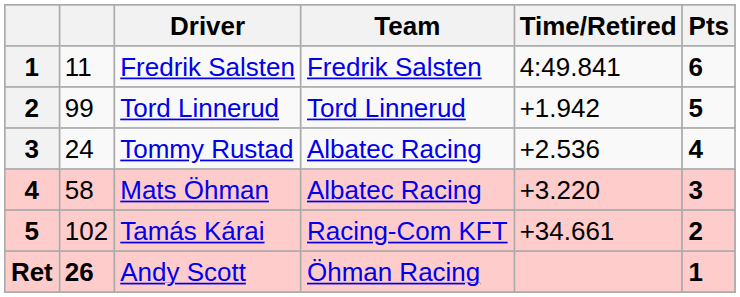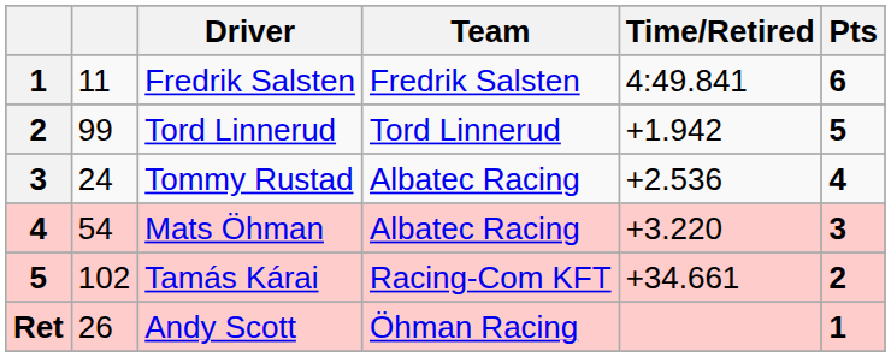 <table class=wikitable style="font-size:95%">
 <tr>
 <th></th>
 <th></th>
 <th>Driver</th>
 <th>Team</th>
 <th>Time/Retired</th>
 <th>Pts</th>
 </tr>
 <tr>
 <th>1</th>
 <td>11</td>
 <td> <a href='#'>Fredrik Salsten</a></td>
 <td><a href='#'>Fredrik Salsten</a></td>
 <td>4:49.841</td>
 <td><strong>6</strong></td>
 </tr>
 <tr>
 <th>2</th>
 <td>99</td>
 <td> <a href='#'>Tord Linnerud</a></td>
 <td><a href='#'>Tord Linnerud</a></td>
 <td>+1.942</td>
 <td><strong>5</strong></td>
 </tr>
 <tr>
 <th>3</th>
 <td>24</td>
 <td> <a href='#'>Tommy Rustad</a></td>
 <td><a href='#'>Albatec Racing</a></td>
 <td>+2.536</td>
 <td><strong>4</strong></td>
 </tr>
 <tr>
 <th style="background:#ffcccc;">4</th>
-<td style="background:#ffcccc;">58</td>
+<td style="background:#ffcccc;">54</td>
 <td style="background:#ffcccc;"> <a href='#'>Mats Öhman</a></td>
 <td style="background:#ffcccc;"><a href='#'>Albatec Racing</a></td>
 <td style="background:#ffcccc;">+3.220</td>
 <td style="background:#ffcccc;"><strong>3</strong></td>
 </tr>
 <tr>
 <th style="background:#ffcccc;">5</th>
 <td style="background:#ffcccc;">102</td>
 <td style="background:#ffcccc;"> <a href='#'>Tamás Kárai</a></td>
 <td style="background:#ffcccc;"><a href='#'>Racing-Com KFT</a></td>
 <td style="background:#ffcccc;">+34.661</td>
 <td style="background:#ffcccc;"><strong>2</strong></td>
 </tr>
 <tr>
 <th style="background:#ffcccc;">Ret</th>
-<td style="background:#ffcccc;"><strong>26</strong></td>
+<td style="background:#ffcccc;">26</td>
 <td style="background:#ffcccc;"> <a href='#'>Andy Scott</a></td>
 <td style="background:#ffcccc;"><a href='#'>Öhman Racing</a></td>
 <td style="background:#ffcccc;"></td>
 <td style="background:#ffcccc;"><strong>1</strong></td>
 </tr>
 </table>
